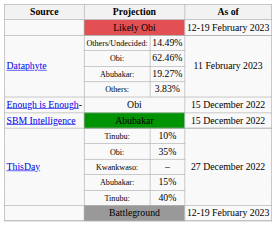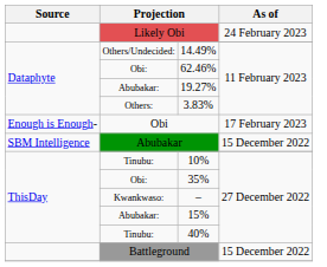 <table class="wikitable" style="text-align:center">
 <tr>
 <th>Source</th>
 <th colspan=2>Projection</th>
 <th>As of</th>
 </tr>
 <tr>
 <td align="left"></td>
 <td colspan=2 bgcolor=#e35053>Likely Obi</td>
-<td>12-19 February 2023</td>
+<td>24 February 2023</td>
 </tr>
 <tr>
 <td rowspan=5 align="left"><a href='#'>Dataphyte</a></td>
 </tr>
 <tr>
 <td><small>Others/Undecided:</small></td>
 <td>14.49%</td>
 <td rowspan=4>11 February 2023</td>
 </tr>
 <tr>
 <td><small>Obi:</small></td>
 <td>62.46%</td>
 </tr>
 <tr>
 <td><small>Abubakar:</small></td>
 <td>19.27%</td>
 </tr>
 <tr>
 <td><small>Others:</small></td>
 <td>3.83%</td>
 </tr>
 <tr>
 <td align="left"><a href='#'>Enough is Enough</a>-<br></td>
 <td colspan=2 >Obi</td>
-<td>15 December 2022</td>
+<td>17 February 2023</td>
 </tr>
 <tr>
 <td align="left"><a href='#'>SBM Intelligence</a></td>
 <td colspan=2 bgcolor=#009404>Abubakar</td>
 <td>15 December 2022</td>
 </tr>
 <tr>
 <td rowspan=6 align="left"><a href='#'>ThisDay</a></td>
 </tr>
 <tr>
 <td><small>Tinubu:</small></td>
 <td>10%</td>
 <td rowspan=5>27 December 2022</td>
 </tr>
 <tr>
 <td><small>Obi:</small></td>
 <td>35%</td>
 </tr>
 <tr>
 <td><small>Kwankwaso:</small></td>
 <td>–</td>
 </tr>
 <tr>
 <td><small>Abubakar:</small></td>
 <td>15%</td>
 </tr>
 <tr>
 <td><small>Tinubu:</small></td>
 <td>40%</td>
 </tr>
 <tr>
 <td align="left"></td>
 <td colspan=2 bgcolor=#999999>Battleground</td>
-<td>12-19 February 2023</td>
+<td>15 December 2022</td>
 </tr>
 <tr>
 </tr>
 </table>
